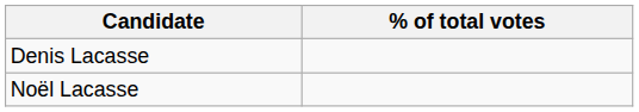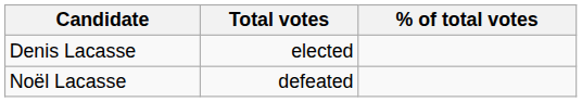 <table class="wikitable" width="475">
 <tr>
 <th align="left">Candidate</th>
+<th align="right">Total votes</th>
 <th align="right">% of total votes</th>
 </tr>
 <tr>
 <td align="left">Denis Lacasse</td>
+<td align="right">elected</td>
 <td align="right"></td>
 </tr>
 <tr>
 <td align="left">Noël Lacasse</td>
+<td align="right">defeated</td>
 <td align="right"></td>
 </tr>
 </table>
